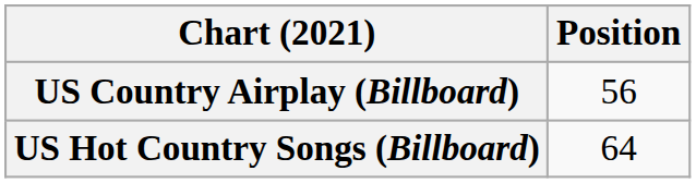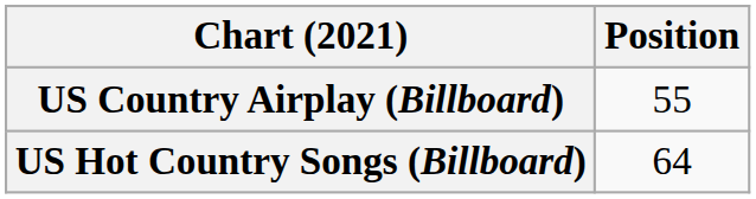 <table class="wikitable sortable plainrowheaders" style="text-align:center">
 <tr>
 <th scope="col">Chart (2021)</th>
 <th scope="col">Position</th>
 </tr>
 <tr>
 <th scope="row">US Country Airplay (<em>Billboard</em>)</th>
-<td>56</td>
+<td>55</td>
 </tr>
 <tr>
 <th scope="row">US Hot Country Songs (<em>Billboard</em>)</th>
 <td>64</td>
 </tr>
 </table>
